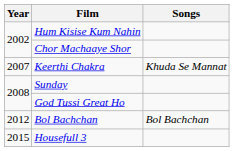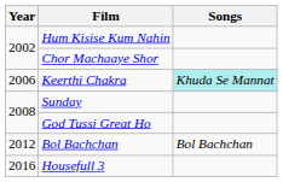 <table class="wikitable sortable">
 <tr>
 <th>Year</th>
 <th>Film</th>
 <th>Songs</th>
 </tr>
 <tr>
 <td rowspan="2">2002</td>
 <td><em><a href='#'>Hum Kisise Kum Nahin</a></em></td>
 <td></td>
 </tr>
 <tr>
 <td><em><a href='#'>Chor Machaaye Shor</a></em></td>
 <td></td>
 </tr>
 <tr>
-<td>2007</td>
+<td>2006</td>
 <td><em><a href='#'>Keerthi Chakra</a></em></td>
-<td><em>Khuda Se Mannat</em></td>
+<td style="background: paleturquoise;"><em>Khuda Se Mannat</em></td>
 </tr>
 <tr>
 <td rowspan="2">2008</td>
 <td><em><a href='#'>Sunday</a></em></td>
 <td></td>
 </tr>
 <tr>
 <td><em><a href='#'>God Tussi Great Ho</a></em></td>
 <td></td>
 </tr>
 <tr>
 <td>2012</td>
 <td><em><a href='#'>Bol Bachchan</a></em></td>
 <td><em>Bol Bachchan</em></td>
 </tr>
 <tr>
-<td>2015</td>
+<td>2016</td>
 <td><em><a href='#'>Housefull 3</a></em></td>
 <td></td>
 </tr>
 </table>
